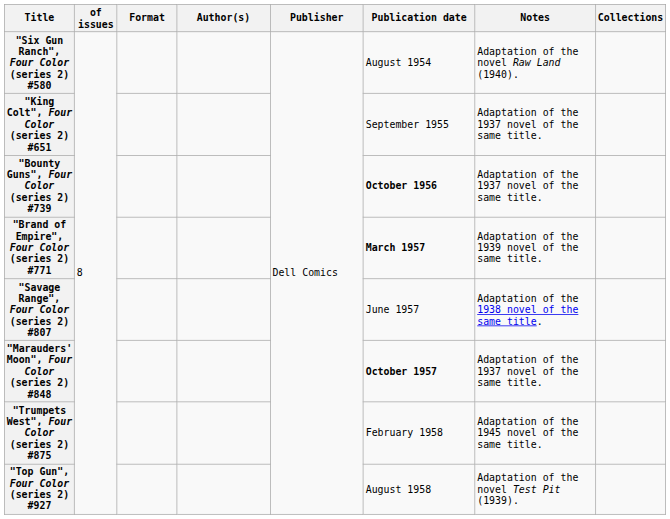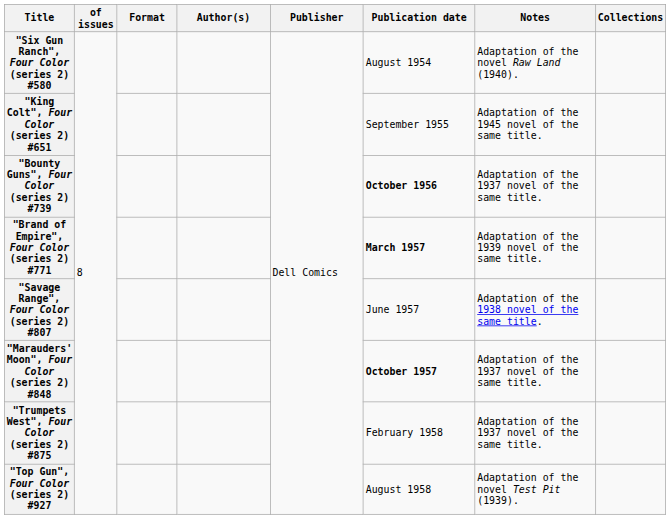 <table class="wikitable">
 <tr>
 <th>Title</th>
 <th style="width:40pt"> of issues</th>
 <th style="width:75pt">Format</th>
 <th style="width:125pt">Author(s)</th>
 <th style="width:125pt">Publisher</th>
 <th style="width:150pt">Publication date</th>
 <th style="width:175pt">Notes</th>
 <th>Collections</th>
 </tr>
 <tr>
 <th>"Six Gun Ranch", <em>Four Color</em> (series 2) #580</th>
 <td rowspan="8">8</td>
 <td></td>
 <td></td>
 <td rowspan="8">Dell Comics</td>
 <td>August 1954</td>
 <td>Adaptation of the novel <em>Raw Land</em> (1940).</td>
 <td></td>
 </tr>
 <tr>
 <th>"King Colt", <em>Four Color</em> (series 2) #651</th>
 <td></td>
 <td></td>
 <td>September 1955</td>
-<td>Adaptation of the 1937 novel of the same title.</td>
+<td>Adaptation of the 1945 novel of the same title.</td>
 <td></td>
 </tr>
 <tr>
 <th>"Bounty Guns", <em>Four Color</em> (series 2) #739</th>
 <td></td>
 <td></td>
 <td><strong>October 1956</strong></td>
 <td>Adaptation of the 1937 novel of the same title.</td>
 <td></td>
 </tr>
 <tr>
 <th>"Brand of Empire", <em>Four Color</em> (series 2) #771</th>
 <td></td>
 <td></td>
 <td><strong>March 1957</strong></td>
 <td>Adaptation of the 1939 novel of the same title.</td>
 <td></td>
 </tr>
 <tr>
 <th>"Savage Range", <em>Four Color</em> (series 2) #807</th>
 <td></td>
 <td></td>
 <td>June 1957</td>
 <td>Adaptation of the <a href='#'>1938 novel of the same title</a>.</td>
 <td></td>
 </tr>
 <tr>
 <th>"Marauders' Moon", <em>Four Color</em> (series 2) #848</th>
 <td></td>
 <td></td>
 <td><strong>October 1957</strong></td>
 <td>Adaptation of the 1937 novel of the same title.</td>
 <td></td>
 </tr>
 <tr>
 <th>"Trumpets West", <em>Four Color</em> (series 2) #875</th>
 <td></td>
 <td></td>
 <td>February 1958</td>
-<td>Adaptation of the 1945 novel of the same title.</td>
+<td>Adaptation of the 1937 novel of the same title.</td>
 <td></td>
 </tr>
 <tr>
 <th>"Top Gun", <em>Four Color</em> (series 2) #927</th>
 <td></td>
 <td></td>
 <td>August 1958</td>
 <td>Adaptation of the novel <em>Test Pit</em> (1939).</td>
 <td></td>
 </tr>
 </table>
